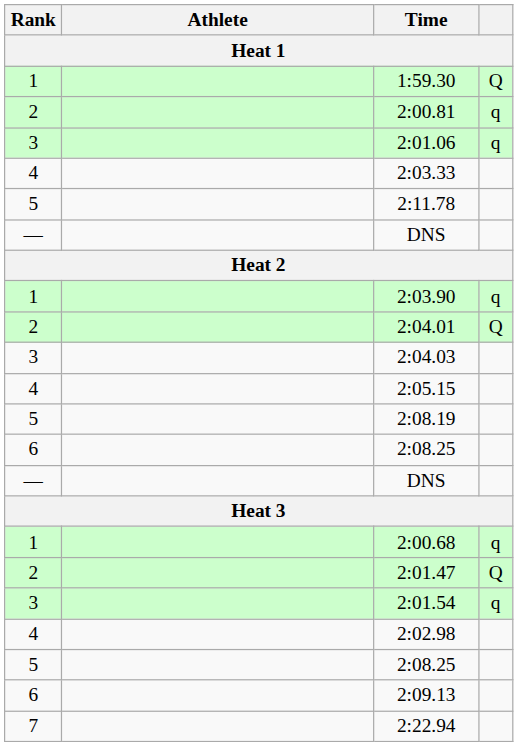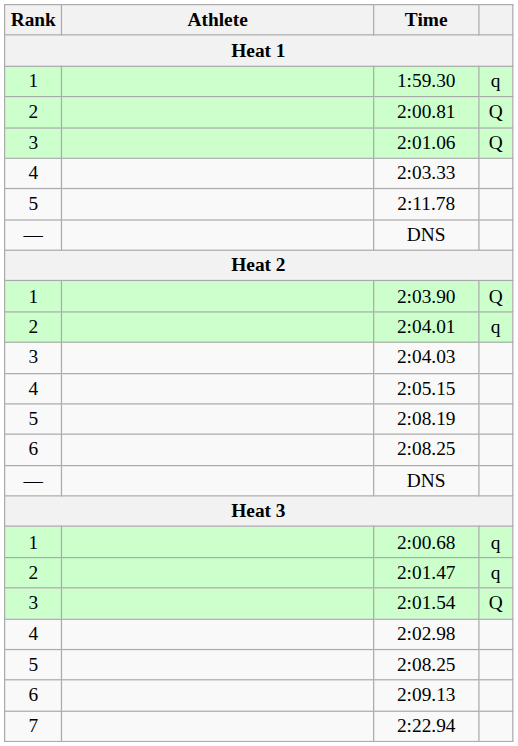 <table class=wikitable style="text-align:center">
 <tr>
 <th width=40>Rank</th>
 <th width=250>Athlete</th>
 <th width=80>Time</th>
 <th width=20></th>
 </tr>
 <tr>
 <th colspan=4>Heat 1</th>
 </tr>
 <tr bgcolor="ccffcc">
 <td>1</td>
 <td align=left></td>
 <td>1:59.30</td>
-<td>Q</td>
+<td>q</td>
 </tr>
 <tr bgcolor="ccffcc">
 <td>2</td>
 <td align=left></td>
 <td>2:00.81</td>
-<td>q</td>
+<td>Q</td>
 </tr>
 <tr bgcolor="ccffcc">
 <td>3</td>
 <td align=left></td>
 <td>2:01.06</td>
-<td>q</td>
+<td>Q</td>
 </tr>
 <tr>
 <td>4</td>
 <td align=left></td>
 <td>2:03.33</td>
 <td></td>
 </tr>
 <tr>
 <td>5</td>
 <td align=left></td>
 <td>2:11.78</td>
 <td></td>
 </tr>
 <tr>
 <td>—</td>
 <td align=left></td>
 <td>DNS</td>
 <td></td>
 </tr>
 <tr>
 <th colspan=4>Heat 2</th>
 </tr>
 <tr bgcolor="ccffcc">
 <td>1</td>
 <td align=left></td>
 <td>2:03.90</td>
-<td>q</td>
+<td>Q</td>
 </tr>
 <tr bgcolor="ccffcc">
 <td>2</td>
 <td align=left></td>
 <td>2:04.01</td>
-<td>Q</td>
+<td>q</td>
 </tr>
 <tr>
 <td>3</td>
 <td align=left></td>
 <td>2:04.03</td>
 <td></td>
 </tr>
 <tr>
 <td>4</td>
 <td align=left></td>
 <td>2:05.15</td>
 <td></td>
 </tr>
 <tr>
 <td>5</td>
 <td align=left></td>
 <td>2:08.19</td>
 <td></td>
 </tr>
 <tr>
 <td>6</td>
 <td align=left></td>
 <td>2:08.25</td>
 <td></td>
 </tr>
 <tr>
 <td>—</td>
 <td align=left></td>
 <td>DNS</td>
 <td></td>
 </tr>
 <tr>
 <th colspan=4>Heat 3</th>
 </tr>
 <tr bgcolor="ccffcc">
 <td>1</td>
 <td align=left></td>
 <td>2:00.68</td>
 <td>q</td>
 </tr>
 <tr bgcolor="ccffcc">
 <td>2</td>
 <td align=left></td>
 <td>2:01.47</td>
-<td>Q</td>
+<td>q</td>
 </tr>
 <tr bgcolor="ccffcc">
 <td>3</td>
 <td align=left></td>
 <td>2:01.54</td>
-<td>q</td>
+<td>Q</td>
 </tr>
 <tr>
 <td>4</td>
 <td align=left></td>
 <td>2:02.98</td>
 <td></td>
 </tr>
 <tr>
 <td>5</td>
 <td align=left></td>
 <td>2:08.25</td>
 <td></td>
 </tr>
 <tr>
 <td>6</td>
 <td align=left></td>
 <td>2:09.13</td>
 <td></td>
 </tr>
 <tr>
 <td>7</td>
 <td align=left></td>
 <td>2:22.94</td>
 <td></td>
 </tr>
 </table>
